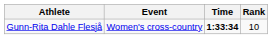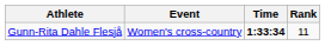 <table class="wikitable" style="font-size:90%">
 <tr>
 <th>Athlete</th>
 <th>Event</th>
 <th>Time</th>
 <th>Rank</th>
 </tr>
 <tr align=center>
 <td align=left><a href='#'>Gunn-Rita Dahle Flesjå</a></td>
 <td align=left><a href='#'>Women's cross-country</a></td>
 <td><strong>1:33:34</strong></td>
-<td>10</td>
+<td>11</td>
 </tr>
 </table>
